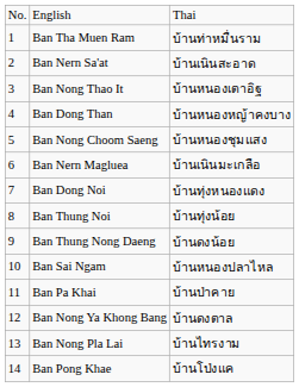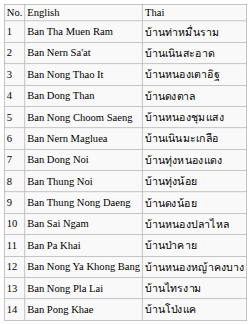 <table class="wikitable">
 <tr>
 <td>No.</td>
 <td>English</td>
 <td>Thai</td>
 </tr>
 <tr>
 <td>1</td>
 <td>Ban Tha Muen Ram</td>
 <td>บ้านท่าหมื่นราม</td>
 </tr>
 <tr>
 <td>2</td>
 <td>Ban Nern Sa'at</td>
 <td>บ้านเนินสะอาด</td>
 </tr>
 <tr>
 <td>3</td>
 <td>Ban Nong Thao It</td>
 <td>บ้านหนองเตาอิฐ</td>
 </tr>
 <tr>
 <td>4</td>
 <td>Ban Dong Than</td>
-<td>บ้านหนองหญ้าคงบาง</td>
+<td>บ้านดงตาล</td>
 </tr>
 <tr>
 <td>5</td>
 <td>Ban Nong Choom Saeng</td>
 <td>บ้านหนองชุมแสง</td>
 </tr>
 <tr>
 <td>6</td>
 <td>Ban Nern Magluea</td>
 <td>บ้านเนินมะเกลือ</td>
 </tr>
 <tr>
 <td>7</td>
 <td>Ban Dong Noi</td>
 <td>บ้านทุ่งหนองแดง</td>
 </tr>
 <tr>
 <td>8</td>
 <td>Ban Thung Noi</td>
 <td>บ้านทุ่งน้อย</td>
 </tr>
 <tr>
 <td>9</td>
 <td>Ban Thung Nong Daeng</td>
 <td>บ้านดงน้อย</td>
 </tr>
 <tr>
 <td>10</td>
 <td>Ban Sai Ngam</td>
 <td>บ้านหนองปลาไหล</td>
 </tr>
 <tr>
 <td>11</td>
 <td>Ban Pa Khai</td>
 <td>บ้านป่าคาย</td>
 </tr>
 <tr>
 <td>12</td>
 <td>Ban Nong Ya Khong Bang</td>
-<td>บ้านดงตาล</td>
+<td>บ้านหนองหญ้าคงบาง</td>
 </tr>
 <tr>
 <td>13</td>
 <td>Ban Nong Pla Lai</td>
 <td>บ้านไทรงาม</td>
 </tr>
 <tr>
 <td>14</td>
 <td>Ban Pong Khae</td>
 <td>บ้านโป่งแค</td>
 </tr>
 </table>
